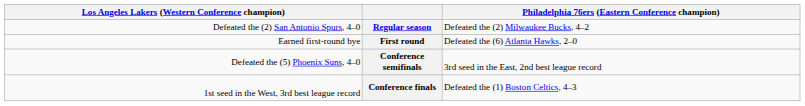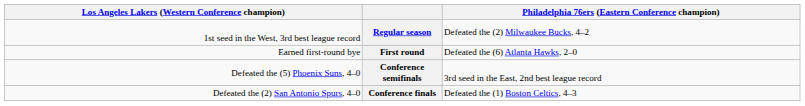 <table style="width:100%; font-size:90%" class="wikitable">
 <tr valign=top>
 <th colspan="2" style="width:45%;"><a href='#'>Los Angeles Lakers</a> (<a href='#'>Western Conference</a> champion)</th>
 <th></th>
 <th colspan="2" style="width:45%;"><a href='#'>Philadelphia 76ers</a> (<a href='#'>Eastern Conference</a> champion)</th>
 </tr>
 <tr>
-<td align=right>Defeated the (2) <a href='#'>San Antonio Spurs</a>, 4–0</td>
+<td align=right><br>1st seed in the West, 3rd best league record</td>
 <th colspan=2><a href='#'>Regular season</a></th>
 <td>Defeated the (2) <a href='#'>Milwaukee Bucks</a>, 4–2</td>
 </tr>
 <tr>
 <td align=right>Earned first-round bye</td>
 <th colspan=2>First round</th>
 <td>Defeated the (6) <a href='#'>Atlanta Hawks</a>, 2–0</td>
 </tr>
 <tr>
 <td align=right>Defeated the (5) <a href='#'>Phoenix Suns</a>, 4–0</td>
 <th colspan=2>Conference semifinals</th>
 <td><br>3rd seed in the East, 2nd best league record</td>
 </tr>
 <tr>
-<td align=right><br>1st seed in the West, 3rd best league record</td>
+<td align=right>Defeated the (2) <a href='#'>San Antonio Spurs</a>, 4–0</td>
 <th colspan=2>Conference finals</th>
 <td>Defeated the (1) <a href='#'>Boston Celtics</a>, 4–3</td>
 </tr>
 </table>
